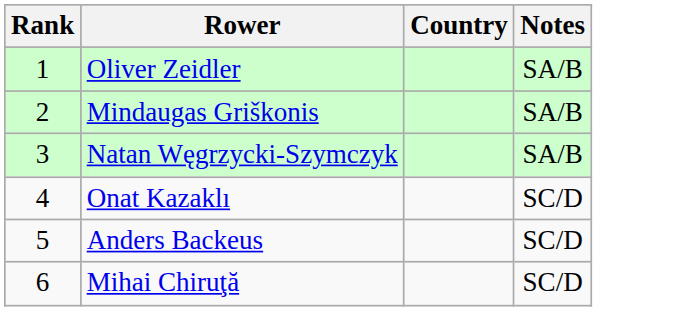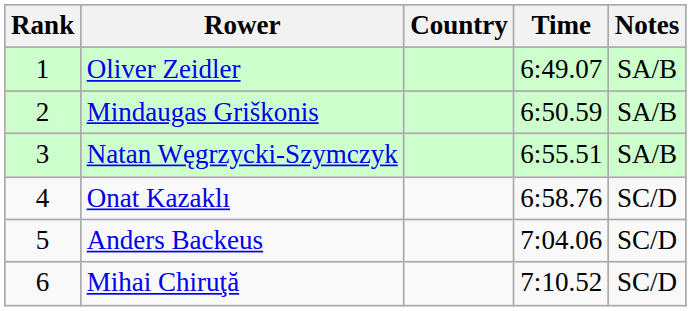 <table class="wikitable" style="text-align:center">
 <tr>
 <th>Rank</th>
 <th>Rower</th>
 <th>Country</th>
+<th>Time</th>
 <th>Notes</th>
 </tr>
 <tr bgcolor=ccffcc>
 <td>1</td>
 <td align="left"><a href='#'>Oliver Zeidler</a></td>
 <td align="left"></td>
+<td>6:49.07</td>
 <td>SA/B</td>
 </tr>
 <tr bgcolor=ccffcc>
 <td>2</td>
 <td align="left"><a href='#'>Mindaugas Griškonis</a></td>
 <td align="left"></td>
+<td>6:50.59</td>
 <td>SA/B</td>
 </tr>
 <tr bgcolor=ccffcc>
 <td>3</td>
 <td align="left"><a href='#'>Natan Węgrzycki-Szymczyk</a></td>
 <td align="left"></td>
+<td>6:55.51</td>
 <td>SA/B</td>
 </tr>
 <tr>
 <td>4</td>
 <td align="left"><a href='#'>Onat Kazaklı</a></td>
 <td align="left"></td>
+<td>6:58.76</td>
 <td>SC/D</td>
 </tr>
 <tr>
 <td>5</td>
 <td align="left"><a href='#'>Anders Backeus</a></td>
 <td align="left"></td>
+<td>7:04.06</td>
 <td>SC/D</td>
 </tr>
 <tr>
 <td>6</td>
 <td align="left"><a href='#'>Mihai Chiruţă</a></td>
 <td align="left"></td>
+<td>7:10.52</td>
 <td>SC/D</td>
 </tr>
 </table>
